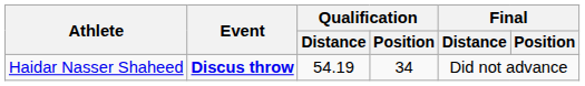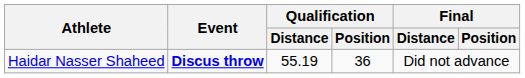 <table class=wikitable style="font-size:90%">
 <tr>
 <th rowspan="2">Athlete</th>
 <th rowspan="2">Event</th>
 <th colspan="2">Qualification</th>
 <th colspan="2">Final</th>
 </tr>
 <tr style="font-size:95%">
 <th>Distance</th>
 <th>Position</th>
 <th>Distance</th>
 <th>Position</th>
 </tr>
 <tr align=center>
 <td align=left><a href='#'>Haidar Nasser Shaheed</a></td>
 <td align=left><strong><a href='#'>Discus throw</a></strong></td>
-<td>54.19</td>
-<td>34</td>
+<td>55.19</td>
+<td>36</td>
 <td colspan=2>Did not advance</td>
 </tr>
 </table>
